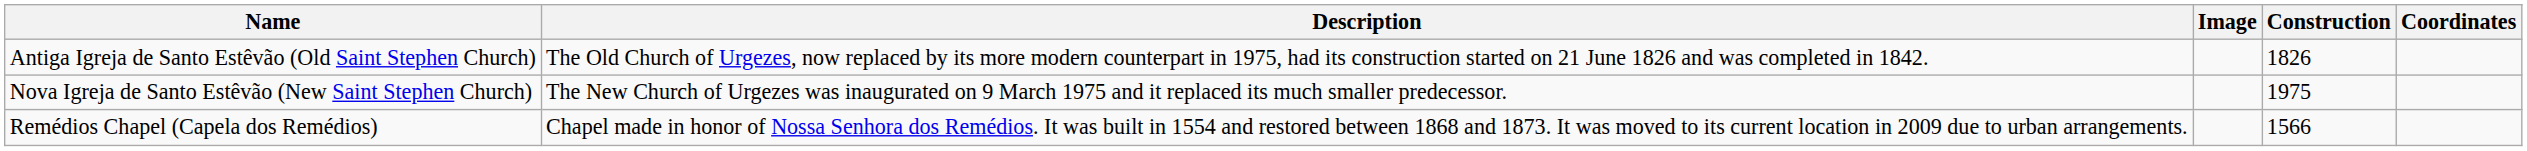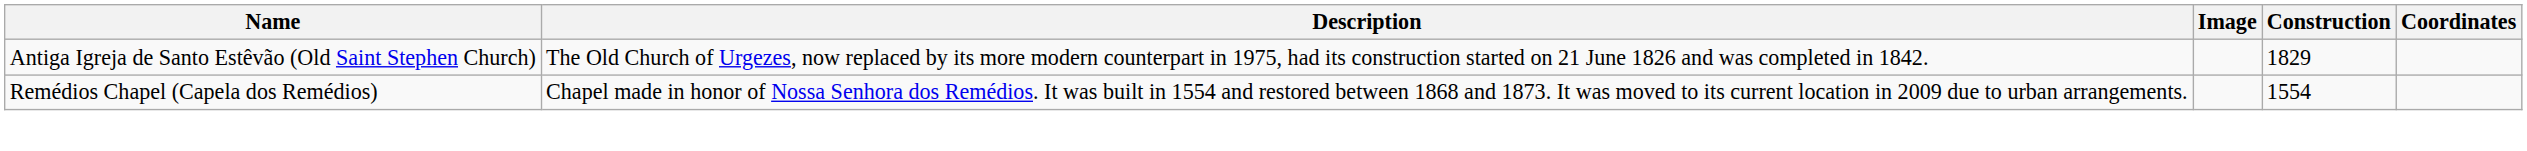 <table class="wikitable sortable">
 <tr>
 <th>Name</th>
 <th>Description</th>
 <th>Image</th>
 <th>Construction</th>
 <th>Coordinates</th>
 </tr>
 <tr>
 <td>Antiga Igreja de Santo Estêvão (Old <a href='#'>Saint Stephen</a> Church)</td>
 <td>The Old Church of <a href='#'>Urgezes</a>, now replaced by its more modern counterpart in 1975, had its construction started on 21 June 1826 and was completed in 1842.</td>
 <td></td>
-<td>1826</td>
-<td></td>
-</tr>
-<tr>
-<td>Nova Igreja de Santo Estêvão (New <a href='#'>Saint Stephen</a> Church)</td>
-<td>The New Church of Urgezes was inaugurated on 9 March 1975 and it replaced its much smaller predecessor.</td>
-<td></td>
-<td>1975</td>
+<td>1829</td>
 <td></td>
 </tr>
 <tr>
 <td>Remédios Chapel (Capela dos Remédios)</td>
 <td>Chapel made in honor of <a href='#'>Nossa Senhora dos Remédios</a>. It was built in 1554 and restored between 1868 and 1873. It was moved to its current location in 2009 due to urban arrangements.</td>
 <td></td>
-<td>1566</td>
+<td>1554</td>
 <td></td>
 </tr>
 </table>
